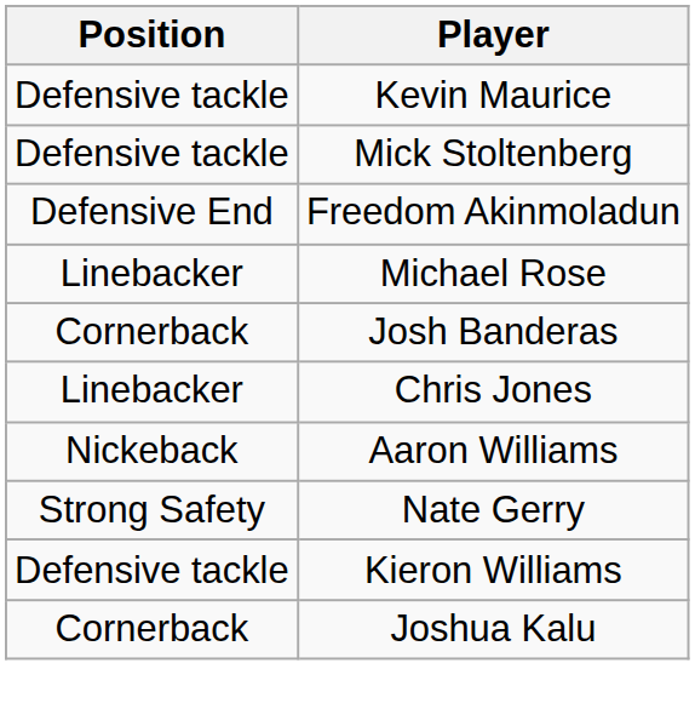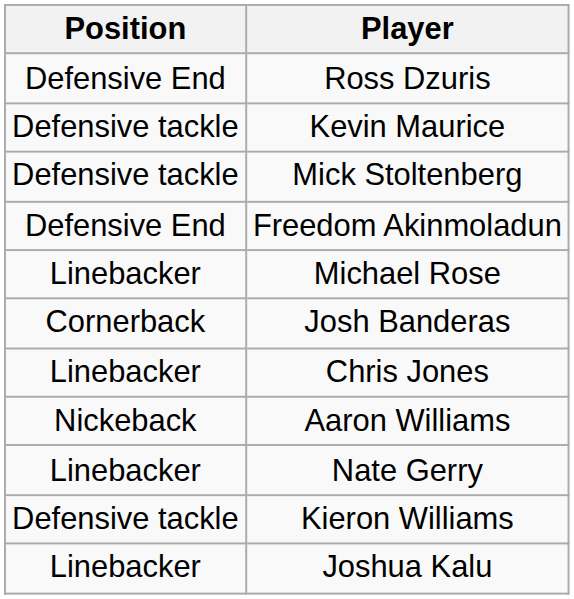 <table class="wikitable" style="text-align: center;">
 <tr>
 <th>Position</th>
 <th>Player</th>
+</tr>
+<tr>
+<td>Defensive End</td>
+<td>Ross Dzuris</td>
 </tr>
 <tr>
 <td>Defensive tackle</td>
 <td>Kevin Maurice</td>
 </tr>
 <tr>
 <td>Defensive tackle</td>
 <td>Mick Stoltenberg</td>
 </tr>
 <tr>
 <td>Defensive End</td>
 <td>Freedom Akinmoladun</td>
 </tr>
 <tr>
 <td>Linebacker</td>
 <td>Michael Rose</td>
 </tr>
 <tr>
 <td>Cornerback</td>
 <td>Josh Banderas</td>
 </tr>
 <tr>
 <td>Linebacker</td>
 <td>Chris Jones</td>
 </tr>
 <tr>
 <td>Nickeback</td>
 <td>Aaron Williams</td>
 </tr>
 <tr>
-<td>Strong Safety</td>
+<td>Linebacker</td>
 <td>Nate Gerry</td>
 </tr>
 <tr>
 <td>Defensive tackle</td>
 <td>Kieron Williams</td>
 </tr>
 <tr>
-<td>Cornerback</td>
+<td>Linebacker</td>
 <td>Joshua Kalu</td>
 </tr>
 </table>
